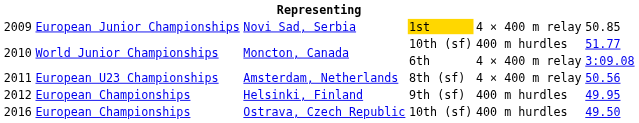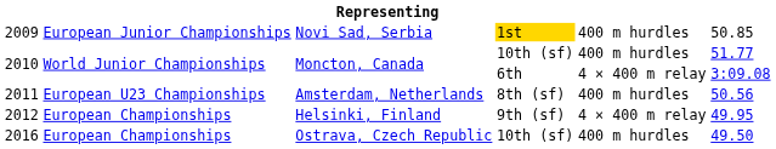 <table>
 <tr>
 <th colspan="6">Representing </th>
 </tr>
 <tr>
 <td>2009</td>
 <td><a href='#'>European Junior Championships</a></td>
 <td><a href='#'>Novi Sad, Serbia</a></td>
 <td bgcolor=gold>1st</td>
-<td>4 × 400 m relay</td>
+<td>400 m hurdles</td>
 <td>50.85</td>
 </tr>
 <tr>
 <td rowspan=2>2010</td>
 <td rowspan=2><a href='#'>World Junior Championships</a></td>
 <td rowspan=2><a href='#'>Moncton, Canada</a></td>
 <td>10th (sf)</td>
 <td>400 m hurdles</td>
 <td><a href='#'>51.77</a></td>
 </tr>
 <tr>
 <td>6th</td>
 <td>4 × 400 m relay</td>
 <td><a href='#'>3:09.08</a></td>
 </tr>
 <tr>
 <td>2011</td>
 <td><a href='#'>European U23 Championships</a></td>
 <td><a href='#'>Amsterdam, Netherlands</a></td>
 <td>8th (sf)</td>
-<td>4 × 400 m relay</td>
+<td>400 m hurdles</td>
 <td><a href='#'>50.56</a></td>
 </tr>
 <tr>
 <td>2012</td>
 <td><a href='#'>European Championships</a></td>
 <td><a href='#'>Helsinki, Finland</a></td>
 <td>9th (sf)</td>
-<td>400 m hurdles</td>
+<td>4 × 400 m relay</td>
 <td><a href='#'>49.95</a></td>
 </tr>
 <tr>
 <td>2016</td>
 <td><a href='#'>European Championships</a></td>
 <td><a href='#'>Ostrava, Czech Republic</a></td>
 <td>10th (sf)</td>
 <td>400 m hurdles</td>
 <td><a href='#'>49.50</a></td>
 </tr>
 </table>
